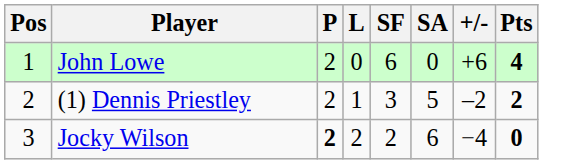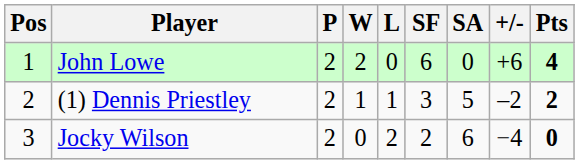 <table class="wikitable" style="text-align:center; margin: 1em auto 1em auto, align:left">
 <tr>
 <th width=20>Pos</th>
 <th width=168>Player</th>
 <th width=3>P</th>
+<th width=3>W</th>
 <th width=3>L</th>
 <th width=20>SF</th>
 <th width=20>SA</th>
 <th width=20>+/-</th>
 <th width=20>Pts</th>
 </tr>
 <tr align=center style="background: #ccffcc;">
 <td>1</td>
 <td align="left"> <a href='#'>John Lowe</a></td>
+<td>2</td>
 <td>2</td>
 <td>0</td>
 <td>6</td>
 <td>0</td>
 <td>+6</td>
 <td><strong>4</strong></td>
 </tr>
 <tr align=center>
 <td>2</td>
 <td align="left"> (1) <a href='#'>Dennis Priestley</a></td>
 <td>2</td>
 <td>1</td>
+<td>1</td>
 <td>3</td>
 <td>5</td>
 <td>–2</td>
 <td><strong>2</strong></td>
 </tr>
 <tr align=center>
 <td>3</td>
 <td align="left"> <a href='#'>Jocky Wilson</a></td>
-<td><strong>2</strong></td>
+<td>2</td>
+<td>0</td>
 <td>2</td>
 <td>2</td>
 <td>6</td>
 <td>−4</td>
 <td><strong>0</strong></td>
 </tr>
 </table>
